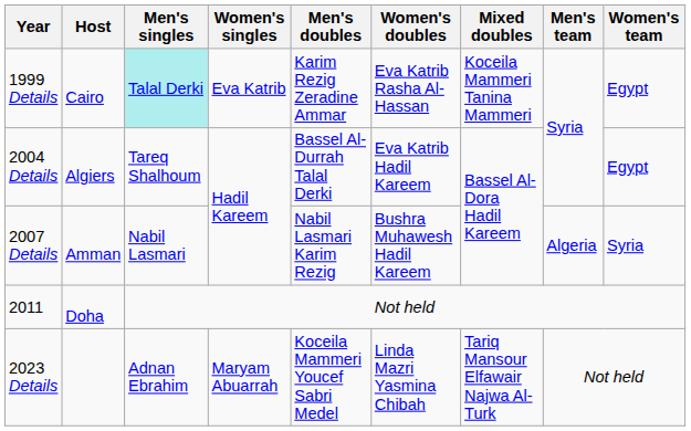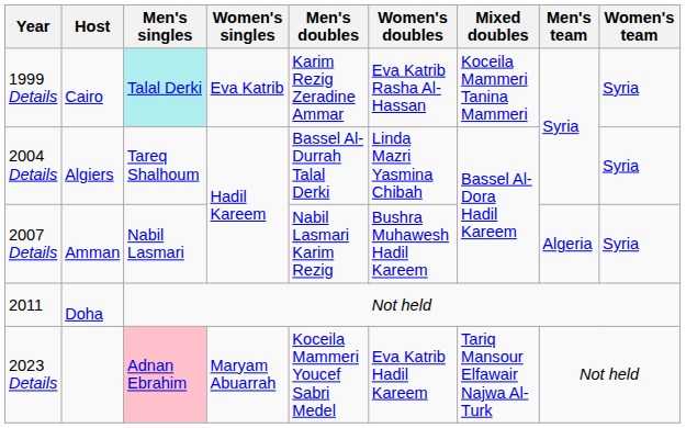 <table class=wikitable style="font-size:90%;">
 <tr>
 <th>Year</th>
 <th>Host</th>
 <th>Men's singles</th>
 <th>Women's singles</th>
 <th>Men's doubles</th>
 <th>Women's doubles</th>
 <th>Mixed doubles</th>
 <th>Men's team</th>
 <th>Women's team</th>
 </tr>
 <tr>
 <td>1999<br><em><a href='#'>Details</a></em></td>
 <td><br> <a href='#'>Cairo</a></td>
 <td style="background: paleturquoise;"> <a href='#'>Talal Derki</a></td>
 <td> <a href='#'>Eva Katrib</a></td>
 <td> <a href='#'>Karim Rezig</a> <br>  <a href='#'>Zeradine Ammar</a></td>
 <td> <a href='#'>Eva Katrib</a> <br>  <a href='#'>Rasha Al-Hassan</a></td>
 <td> <a href='#'>Koceila Mammeri</a> <br>  <a href='#'>Tanina Mammeri</a></td>
 <td rowspan="2"> <a href='#'>Syria</a></td>
-<td> <a href='#'>Egypt</a></td>
+<td> <a href='#'>Syria</a></td>
 </tr>
 <tr>
 <td>2004<br><em><a href='#'>Details</a></em></td>
 <td><br> <a href='#'>Algiers</a></td>
 <td> <a href='#'>Tareq Shalhoum</a></td>
 <td rowspan="2"> <a href='#'>Hadil Kareem</a></td>
 <td> <a href='#'>Bassel Al-Durrah</a> <br>  <a href='#'>Talal Derki</a></td>
-<td> <a href='#'>Eva Katrib</a> <br>  <a href='#'>Hadil Kareem</a></td>
+<td> <a href='#'>Linda Mazri</a> <br>  <a href='#'>Yasmina Chibah</a></td>
 <td rowspan="2"> <a href='#'>Bassel Al-Dora</a> <br>  <a href='#'>Hadil Kareem</a></td>
-<td> <a href='#'>Egypt</a></td>
+<td> <a href='#'>Syria</a></td>
 </tr>
 <tr>
 <td>2007<br><em><a href='#'>Details</a></em></td>
 <td><br> <a href='#'>Amman</a></td>
 <td> <a href='#'>Nabil Lasmari</a></td>
 <td> <a href='#'>Nabil Lasmari</a> <br>  <a href='#'>Karim Rezig</a></td>
 <td> <a href='#'>Bushra Muhawesh</a> <br>  <a href='#'>Hadil Kareem</a></td>
 <td> <a href='#'>Algeria</a></td>
 <td> <a href='#'>Syria</a></td>
 </tr>
 <tr>
 <td>2011</td>
 <td><br> <a href='#'>Doha</a></td>
 <td colspan=7 align=center><em>Not held</em></td>
 </tr>
 <tr>
 <td>2023<br><em><a href='#'>Details</a></em></td>
 <td><br></td>
-<td> <a href='#'>Adnan Ebrahim</a></td>
+<td style="background: pink;"> <a href='#'>Adnan Ebrahim</a></td>
 <td> <a href='#'>Maryam Abuarrah</a></td>
 <td> <a href='#'>Koceila Mammeri</a> <br>  <a href='#'>Youcef Sabri Medel</a></td>
-<td> <a href='#'>Linda Mazri</a> <br>  <a href='#'>Yasmina Chibah</a></td>
+<td> <a href='#'>Eva Katrib</a> <br>  <a href='#'>Hadil Kareem</a></td>
 <td> <a href='#'>Tariq Mansour Elfawair</a> <br>  <a href='#'>Najwa Al-Turk</a></td>
 <td colspan="2" align=center><em>Not held</em></td>
 </tr>
 </table>
